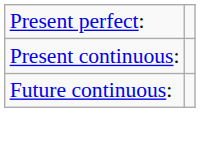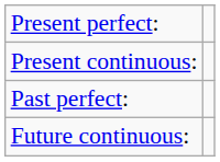 <table class="wikitable">
 <tr>
 <td><a href='#'>Present perfect</a>:</td>
 <td></td>
 </tr>
 <tr>
 <td><a href='#'>Present continuous</a>:</td>
 <td></td>
 </tr>
 <tr>
+<td><a href='#'>Past perfect</a>:</td>
+<td></td>
+</tr>
+<tr>
 <td><a href='#'>Future continuous</a>:</td>
 <td></td>
 </tr>
 </table>
